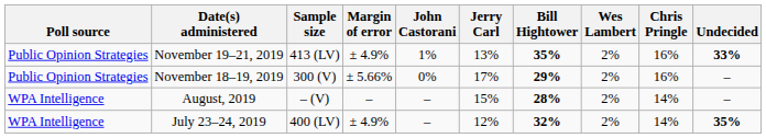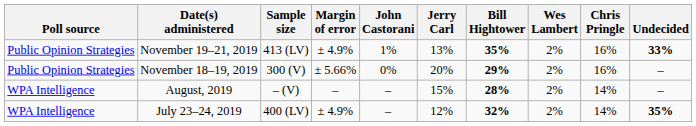 <table class="wikitable" style="font-size:90%;text-align:center;">
 <tr valign=bottom>
 <th>Poll source</th>
 <th>Date(s)<br>administered</th>
 <th>Sample<br>size</th>
 <th>Margin<br>of error</th>
 <th style="width:50px;">John<br>Castorani</th>
 <th style="width:50px;">Jerry<br>Carl</th>
 <th style="width:50px;">Bill<br>Hightower</th>
 <th style="width:50px;">Wes<br>Lambert</th>
 <th style="width:50px;">Chris<br>Pringle</th>
 <th>Undecided</th>
 </tr>
 <tr>
 <td style="text-align:left;"><a href='#'>Public Opinion Strategies</a></td>
 <td>November 19–21, 2019</td>
 <td>413 (LV)</td>
 <td>± 4.9%</td>
 <td>1%</td>
 <td>13%</td>
 <td><strong>35%</strong></td>
 <td>2%</td>
 <td>16%</td>
 <td><strong>33%</strong></td>
 </tr>
 <tr>
 <td style="text-align:left;"><a href='#'>Public Opinion Strategies</a></td>
 <td>November 18–19, 2019</td>
 <td>300 (V)</td>
 <td>± 5.66%</td>
 <td>0%</td>
-<td>17%</td>
+<td>20%</td>
 <td><strong>29%</strong></td>
 <td>2%</td>
 <td>16%</td>
 <td>–</td>
 </tr>
 <tr>
 <td style="text-align:left;"><a href='#'>WPA Intelligence</a></td>
 <td>August, 2019</td>
 <td>– (V)</td>
 <td>–</td>
 <td>–</td>
 <td>15%</td>
 <td><strong>28%</strong></td>
 <td>2%</td>
 <td>14%</td>
 <td>–</td>
 </tr>
 <tr>
 <td style="text-align:left;"><a href='#'>WPA Intelligence</a></td>
 <td>July 23–24, 2019</td>
 <td>400 (LV)</td>
 <td>± 4.9%</td>
 <td>–</td>
 <td>12%</td>
 <td><strong>32%</strong></td>
 <td>2%</td>
 <td>14%</td>
 <td><strong>35%</strong></td>
 </tr>
 </table>
